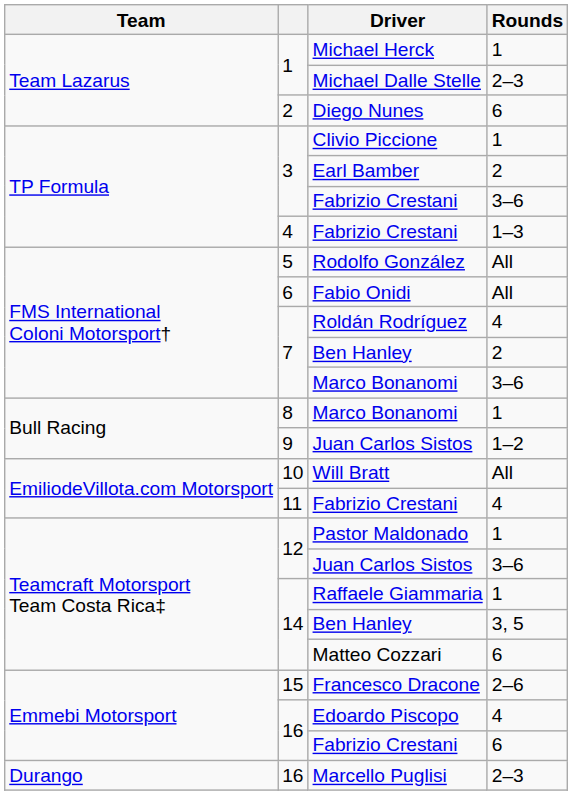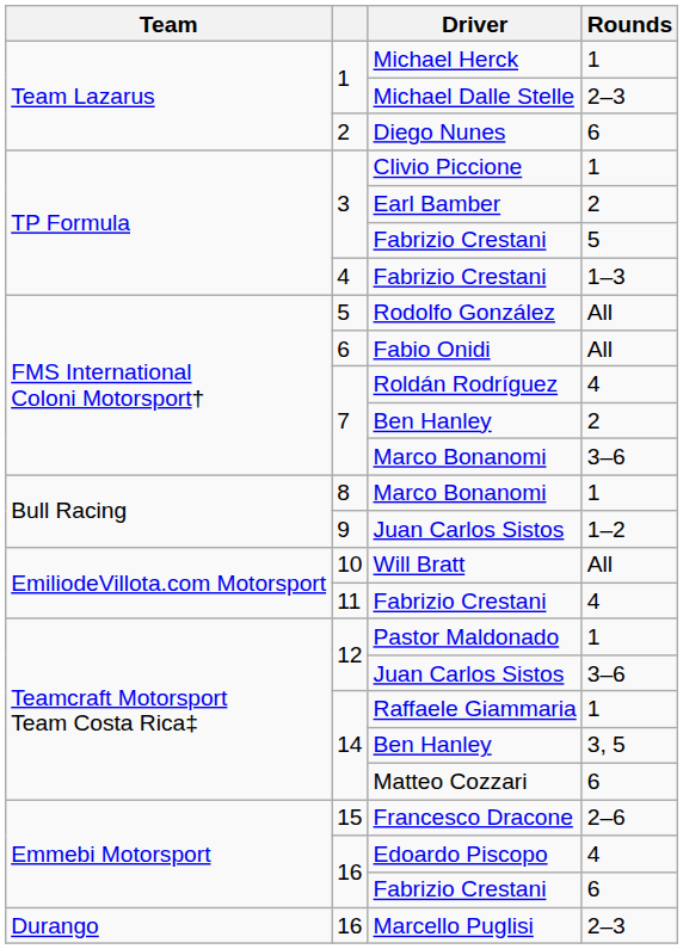 <table class="wikitable" style="font-size: 85%">
 <tr>
 <th>Team</th>
 <th></th>
 <th>Driver</th>
 <th>Rounds</th>
 </tr>
 <tr>
 <td rowspan=3> <a href='#'>Team Lazarus</a></td>
 <td rowspan=2>1</td>
 <td> <a href='#'>Michael Herck</a></td>
 <td>1</td>
 </tr>
 <tr>
 <td> <a href='#'>Michael Dalle Stelle</a></td>
 <td>2–3</td>
 </tr>
 <tr>
 <td>2</td>
 <td> <a href='#'>Diego Nunes</a></td>
 <td>6</td>
 </tr>
 <tr>
 <td rowspan=4> <a href='#'>TP Formula</a></td>
 <td rowspan=3>3</td>
 <td> <a href='#'>Clivio Piccione</a></td>
 <td>1</td>
 </tr>
 <tr>
 <td> <a href='#'>Earl Bamber</a></td>
 <td>2</td>
 </tr>
 <tr>
 <td> <a href='#'>Fabrizio Crestani</a></td>
-<td>3–6</td>
+<td>5</td>
 </tr>
 <tr>
 <td>4</td>
 <td> <a href='#'>Fabrizio Crestani</a></td>
 <td>1–3</td>
 </tr>
 <tr>
 <td rowspan=5> <a href='#'>FMS International</a><br> <a href='#'>Coloni Motorsport</a>†</td>
 <td>5</td>
 <td> <a href='#'>Rodolfo González</a></td>
 <td>All</td>
 </tr>
 <tr>
 <td>6</td>
 <td> <a href='#'>Fabio Onidi</a></td>
 <td>All</td>
 </tr>
 <tr>
 <td rowspan=3>7</td>
 <td> <a href='#'>Roldán Rodríguez</a></td>
 <td>4</td>
 </tr>
 <tr>
 <td> <a href='#'>Ben Hanley</a></td>
 <td>2</td>
 </tr>
 <tr>
 <td> <a href='#'>Marco Bonanomi</a></td>
 <td>3–6</td>
 </tr>
 <tr>
 <td rowspan=2> Bull Racing</td>
 <td>8</td>
 <td> <a href='#'>Marco Bonanomi</a></td>
 <td>1</td>
 </tr>
 <tr>
 <td>9</td>
 <td nowrap> <a href='#'>Juan Carlos Sistos</a></td>
 <td>1–2</td>
 </tr>
 <tr>
 <td rowspan=2 nowrap> <a href='#'>EmiliodeVillota.com Motorsport</a></td>
 <td>10</td>
 <td> <a href='#'>Will Bratt</a></td>
 <td>All</td>
 </tr>
 <tr>
 <td>11</td>
 <td> <a href='#'>Fabrizio Crestani</a></td>
 <td>4</td>
 </tr>
 <tr>
 <td rowspan=5> <a href='#'>Teamcraft Motorsport</a><br> Team Costa Rica‡</td>
 <td rowspan=2>12</td>
 <td> <a href='#'>Pastor Maldonado</a></td>
 <td>1</td>
 </tr>
 <tr>
 <td> <a href='#'>Juan Carlos Sistos</a></td>
 <td>3–6</td>
 </tr>
 <tr>
 <td rowspan=3>14</td>
 <td> <a href='#'>Raffaele Giammaria</a></td>
 <td>1</td>
 </tr>
 <tr>
 <td> <a href='#'>Ben Hanley</a></td>
 <td>3, 5</td>
 </tr>
 <tr>
 <td> Matteo Cozzari</td>
 <td>6</td>
 </tr>
 <tr>
 <td rowspan=3> <a href='#'>Emmebi Motorsport</a></td>
 <td>15</td>
 <td> <a href='#'>Francesco Dracone</a></td>
 <td>2–6</td>
 </tr>
 <tr>
 <td rowspan=2>16</td>
 <td> <a href='#'>Edoardo Piscopo</a></td>
 <td>4</td>
 </tr>
 <tr>
 <td> <a href='#'>Fabrizio Crestani</a></td>
 <td>6</td>
 </tr>
 <tr>
 <td> <a href='#'>Durango</a></td>
 <td>16</td>
 <td> <a href='#'>Marcello Puglisi</a></td>
 <td>2–3</td>
 </tr>
 </table>
